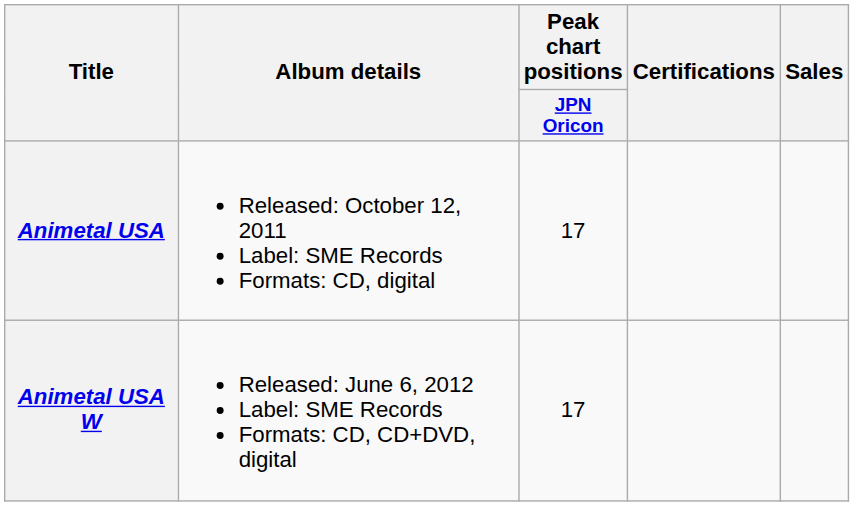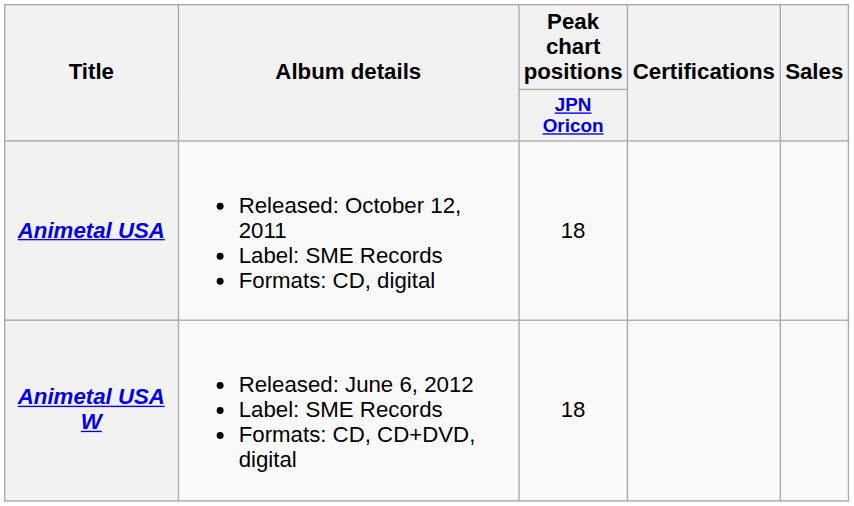 <table class="wikitable plainrowheaders">
 <tr>
 <th scope="col" rowspan="2">Title</th>
 <th scope="col" rowspan="2">Album details</th>
 <th scope="col">Peak chart positions</th>
 <th scope="col" rowspan="2">Certifications</th>
 <th scope="col" rowspan="2">Sales</th>
 </tr>
 <tr>
 <th scope="col" style="width:4em;font-size:85%"><a href='#'>JPN<br>Oricon</a><br></th>
 </tr>
 <tr>
 <th scope="row"><em><a href='#'>Animetal USA</a></em></th>
 <td><br><ul><li>Released: October 12, 2011</li><li>Label: SME Records</li><li>Formats: CD, digital</li></ul></td>
-<td align="center">17</td>
+<td align="center">18</td>
 <td></td>
 <td></td>
 </tr>
 <tr>
 <th scope="row"><em><a href='#'>Animetal USA W</a></em></th>
 <td><br><ul><li>Released: June 6, 2012</li><li>Label: SME Records</li><li>Formats: CD, CD+DVD, digital</li></ul></td>
-<td align="center">17</td>
+<td align="center">18</td>
 <td></td>
 <td></td>
 </tr>
 </table>
